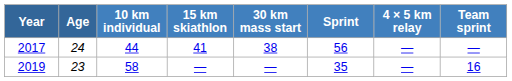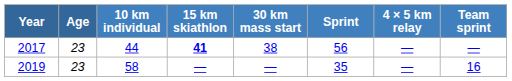 <table class="wikitable" style="font-size:95%; text-align:center; border:grey solid 1px; border-collapse:collapse; background:#ffffff;">
 <tr>
 <th style="background-color:#369; color:white; width:60px;"> Year </th>
 <th style="background-color:#369; color:white; width:40px;"> Age </th>
 <th style="background-color:#4180be; color:white; width:75px;"> 10 km <br> individual </th>
 <th style="background-color:#4180be; color:white; width:75px;"> 15 km <br> skiathlon </th>
 <th style="background-color:#4180be; color:white; width:75px;"> 30 km <br> mass start </th>
 <th style="background-color:#4180be; color:white; width:75px;"> Sprint </th>
 <th style="background-color:#4180be; color:white; width:75px;"> 4 × 5 km <br> relay </th>
 <th style="background-color:#4180be; color:white; width:75px;"> Team <br> sprint </th>
 </tr>
 <tr>
 <td><a href='#'>2017</a></td>
-<td><em>24</em></td>
+<td><em>23</em></td>
 <td><a href='#'>44</a></td>
-<td><a href='#'>41</a></td>
+<td><strong><a href='#'>41</a></strong></td>
 <td><a href='#'>38</a></td>
 <td><a href='#'>56</a></td>
 <td><a href='#'>—</a></td>
 <td><a href='#'>—</a></td>
 </tr>
 <tr>
 <td><a href='#'>2019</a></td>
 <td><em>23</em></td>
 <td><a href='#'>58</a></td>
 <td><a href='#'>—</a></td>
 <td><a href='#'>—</a></td>
 <td><a href='#'>35</a></td>
 <td><a href='#'>—</a></td>
 <td><a href='#'>16</a></td>
 </tr>
 </table>
